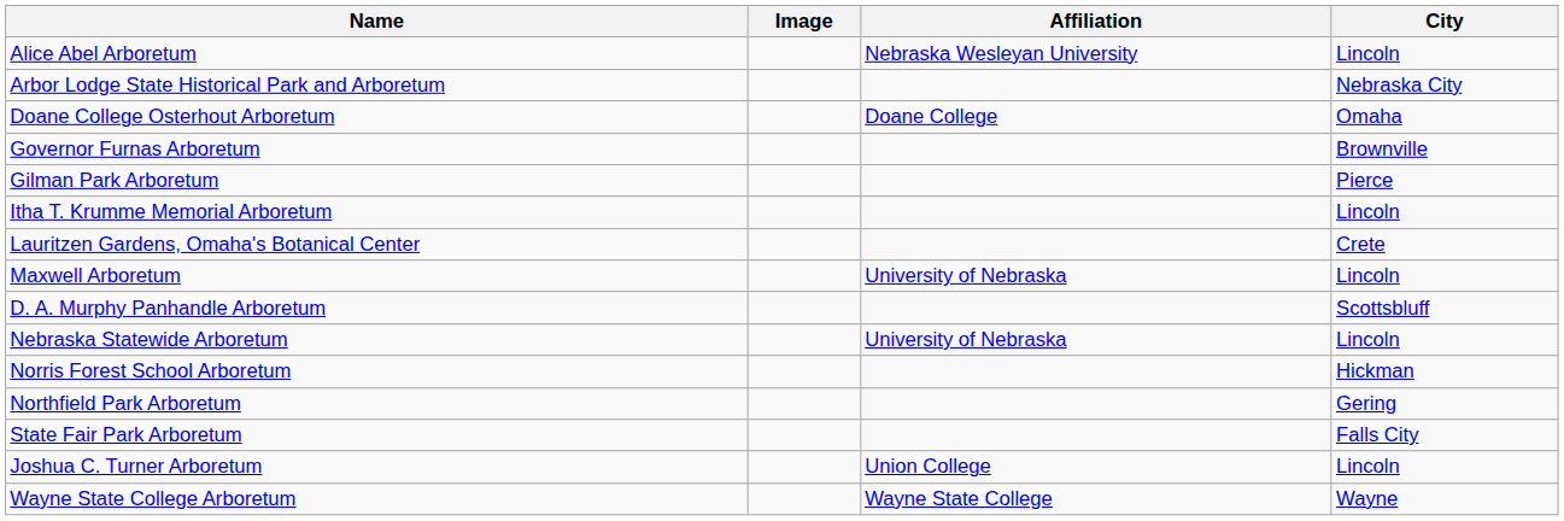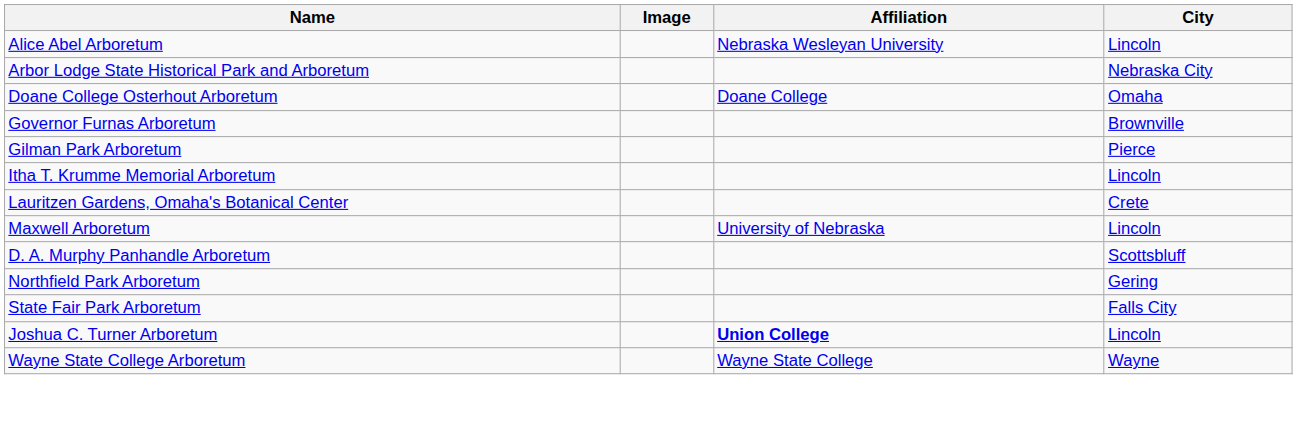 <table class="wikitable" style="width:98%">
 <tr>
 <th>Name</th>
 <th>Image</th>
 <th>Affiliation</th>
 <th>City</th>
 </tr>
 <tr>
 <td><a href='#'>Alice Abel Arboretum</a></td>
 <td></td>
 <td><a href='#'>Nebraska Wesleyan University</a></td>
 <td><a href='#'>Lincoln</a></td>
 </tr>
 <tr>
 <td><a href='#'>Arbor Lodge State Historical Park and Arboretum</a></td>
 <td></td>
 <td></td>
 <td><a href='#'>Nebraska City</a></td>
 </tr>
 <tr>
 <td><a href='#'>Doane College Osterhout Arboretum</a></td>
 <td></td>
 <td><a href='#'>Doane College</a></td>
 <td><a href='#'>Omaha</a></td>
 </tr>
 <tr>
 <td><a href='#'>Governor Furnas Arboretum</a></td>
 <td></td>
 <td></td>
 <td><a href='#'>Brownville</a></td>
 </tr>
 <tr>
 <td><a href='#'>Gilman Park Arboretum</a></td>
 <td></td>
 <td></td>
 <td><a href='#'>Pierce</a></td>
 </tr>
 <tr>
 <td><a href='#'>Itha T. Krumme Memorial Arboretum</a></td>
 <td></td>
 <td></td>
 <td><a href='#'>Lincoln</a></td>
 </tr>
 <tr>
 <td><a href='#'>Lauritzen Gardens, Omaha's Botanical Center</a></td>
 <td></td>
 <td></td>
 <td><a href='#'>Crete</a></td>
 </tr>
 <tr>
 <td><a href='#'>Maxwell Arboretum</a></td>
 <td></td>
 <td><a href='#'>University of Nebraska</a></td>
 <td><a href='#'>Lincoln</a></td>
 </tr>
 <tr>
 <td><a href='#'>D. A. Murphy Panhandle Arboretum</a></td>
 <td></td>
 <td></td>
 <td><a href='#'>Scottsbluff</a></td>
 </tr>
 <tr>
-<td><a href='#'>Nebraska Statewide Arboretum</a></td>
-<td></td>
-<td><a href='#'>University of Nebraska</a></td>
-<td><a href='#'>Lincoln</a></td>
-</tr>
-<tr>
-<td><a href='#'>Norris Forest School Arboretum</a></td>
-<td></td>
-<td></td>
-<td><a href='#'>Hickman</a></td>
-</tr>
-<tr>
 <td><a href='#'>Northfield Park Arboretum</a></td>
 <td></td>
 <td></td>
 <td><a href='#'>Gering</a></td>
 </tr>
 <tr>
 <td><a href='#'>State Fair Park Arboretum</a></td>
 <td></td>
 <td></td>
 <td><a href='#'>Falls City</a></td>
 </tr>
 <tr>
 <td><a href='#'>Joshua C. Turner Arboretum</a></td>
 <td></td>
-<td><a href='#'>Union College</a></td>
+<td><strong><a href='#'>Union College</a></strong></td>
 <td><a href='#'>Lincoln</a></td>
 </tr>
 <tr>
 <td><a href='#'>Wayne State College Arboretum</a></td>
 <td></td>
 <td><a href='#'>Wayne State College</a></td>
 <td><a href='#'>Wayne</a></td>
 </tr>
 </table>
